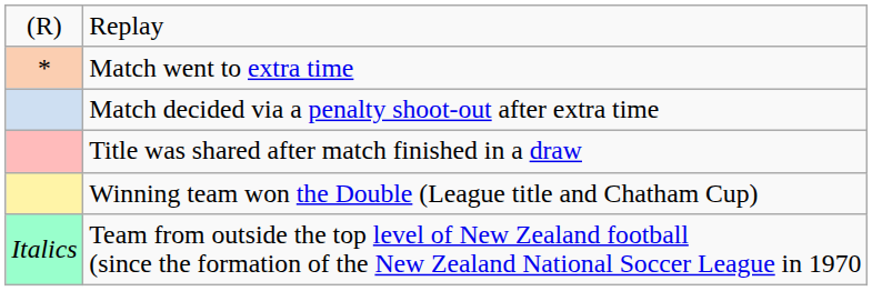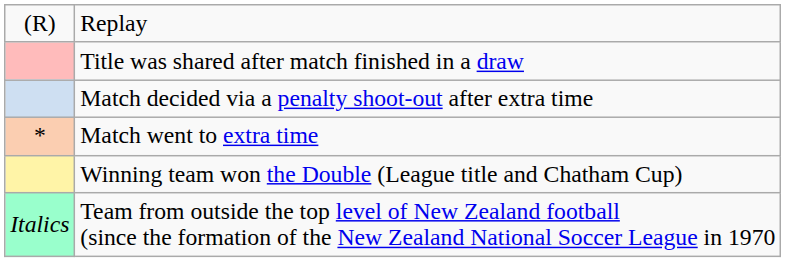 <table class="wikitable">
 <tr>
 <td align=center>(R)</td>
 <td>Replay</td>
 </tr>
 <tr>
-<td align=center style="background-color:#FBCEB1">*</td>
-<td>Match went to <a href='#'>extra time</a></td>
+<td align=center style="background-color:#ffbbbb"></td>
+<td>Title was shared after match finished in a <a href='#'>draw</a></td>
 </tr>
 <tr>
 <td align=center style="background-color:#cedff2"></td>
 <td>Match decided via a <a href='#'>penalty shoot-out</a> after extra time</td>
 </tr>
 <tr>
-<td align=center style="background-color:#ffbbbb"></td>
-<td>Title was shared after match finished in a <a href='#'>draw</a></td>
+<td align=center style="background-color:#FBCEB1">*</td>
+<td>Match went to <a href='#'>extra time</a></td>
 </tr>
 <tr>
 <td align=center style="background-color:#fff4a7"></td>
 <td>Winning team won <a href='#'>the Double</a> (League title and Chatham Cup)</td>
 </tr>
 <tr>
 <td align=center style="background-color:#9FC"><em>Italics</em></td>
 <td>Team from outside the top <a href='#'>level of New Zealand football</a><br>(since the formation of the <a href='#'>New Zealand National Soccer League</a> in 1970</td>
 </tr>
 </table>
